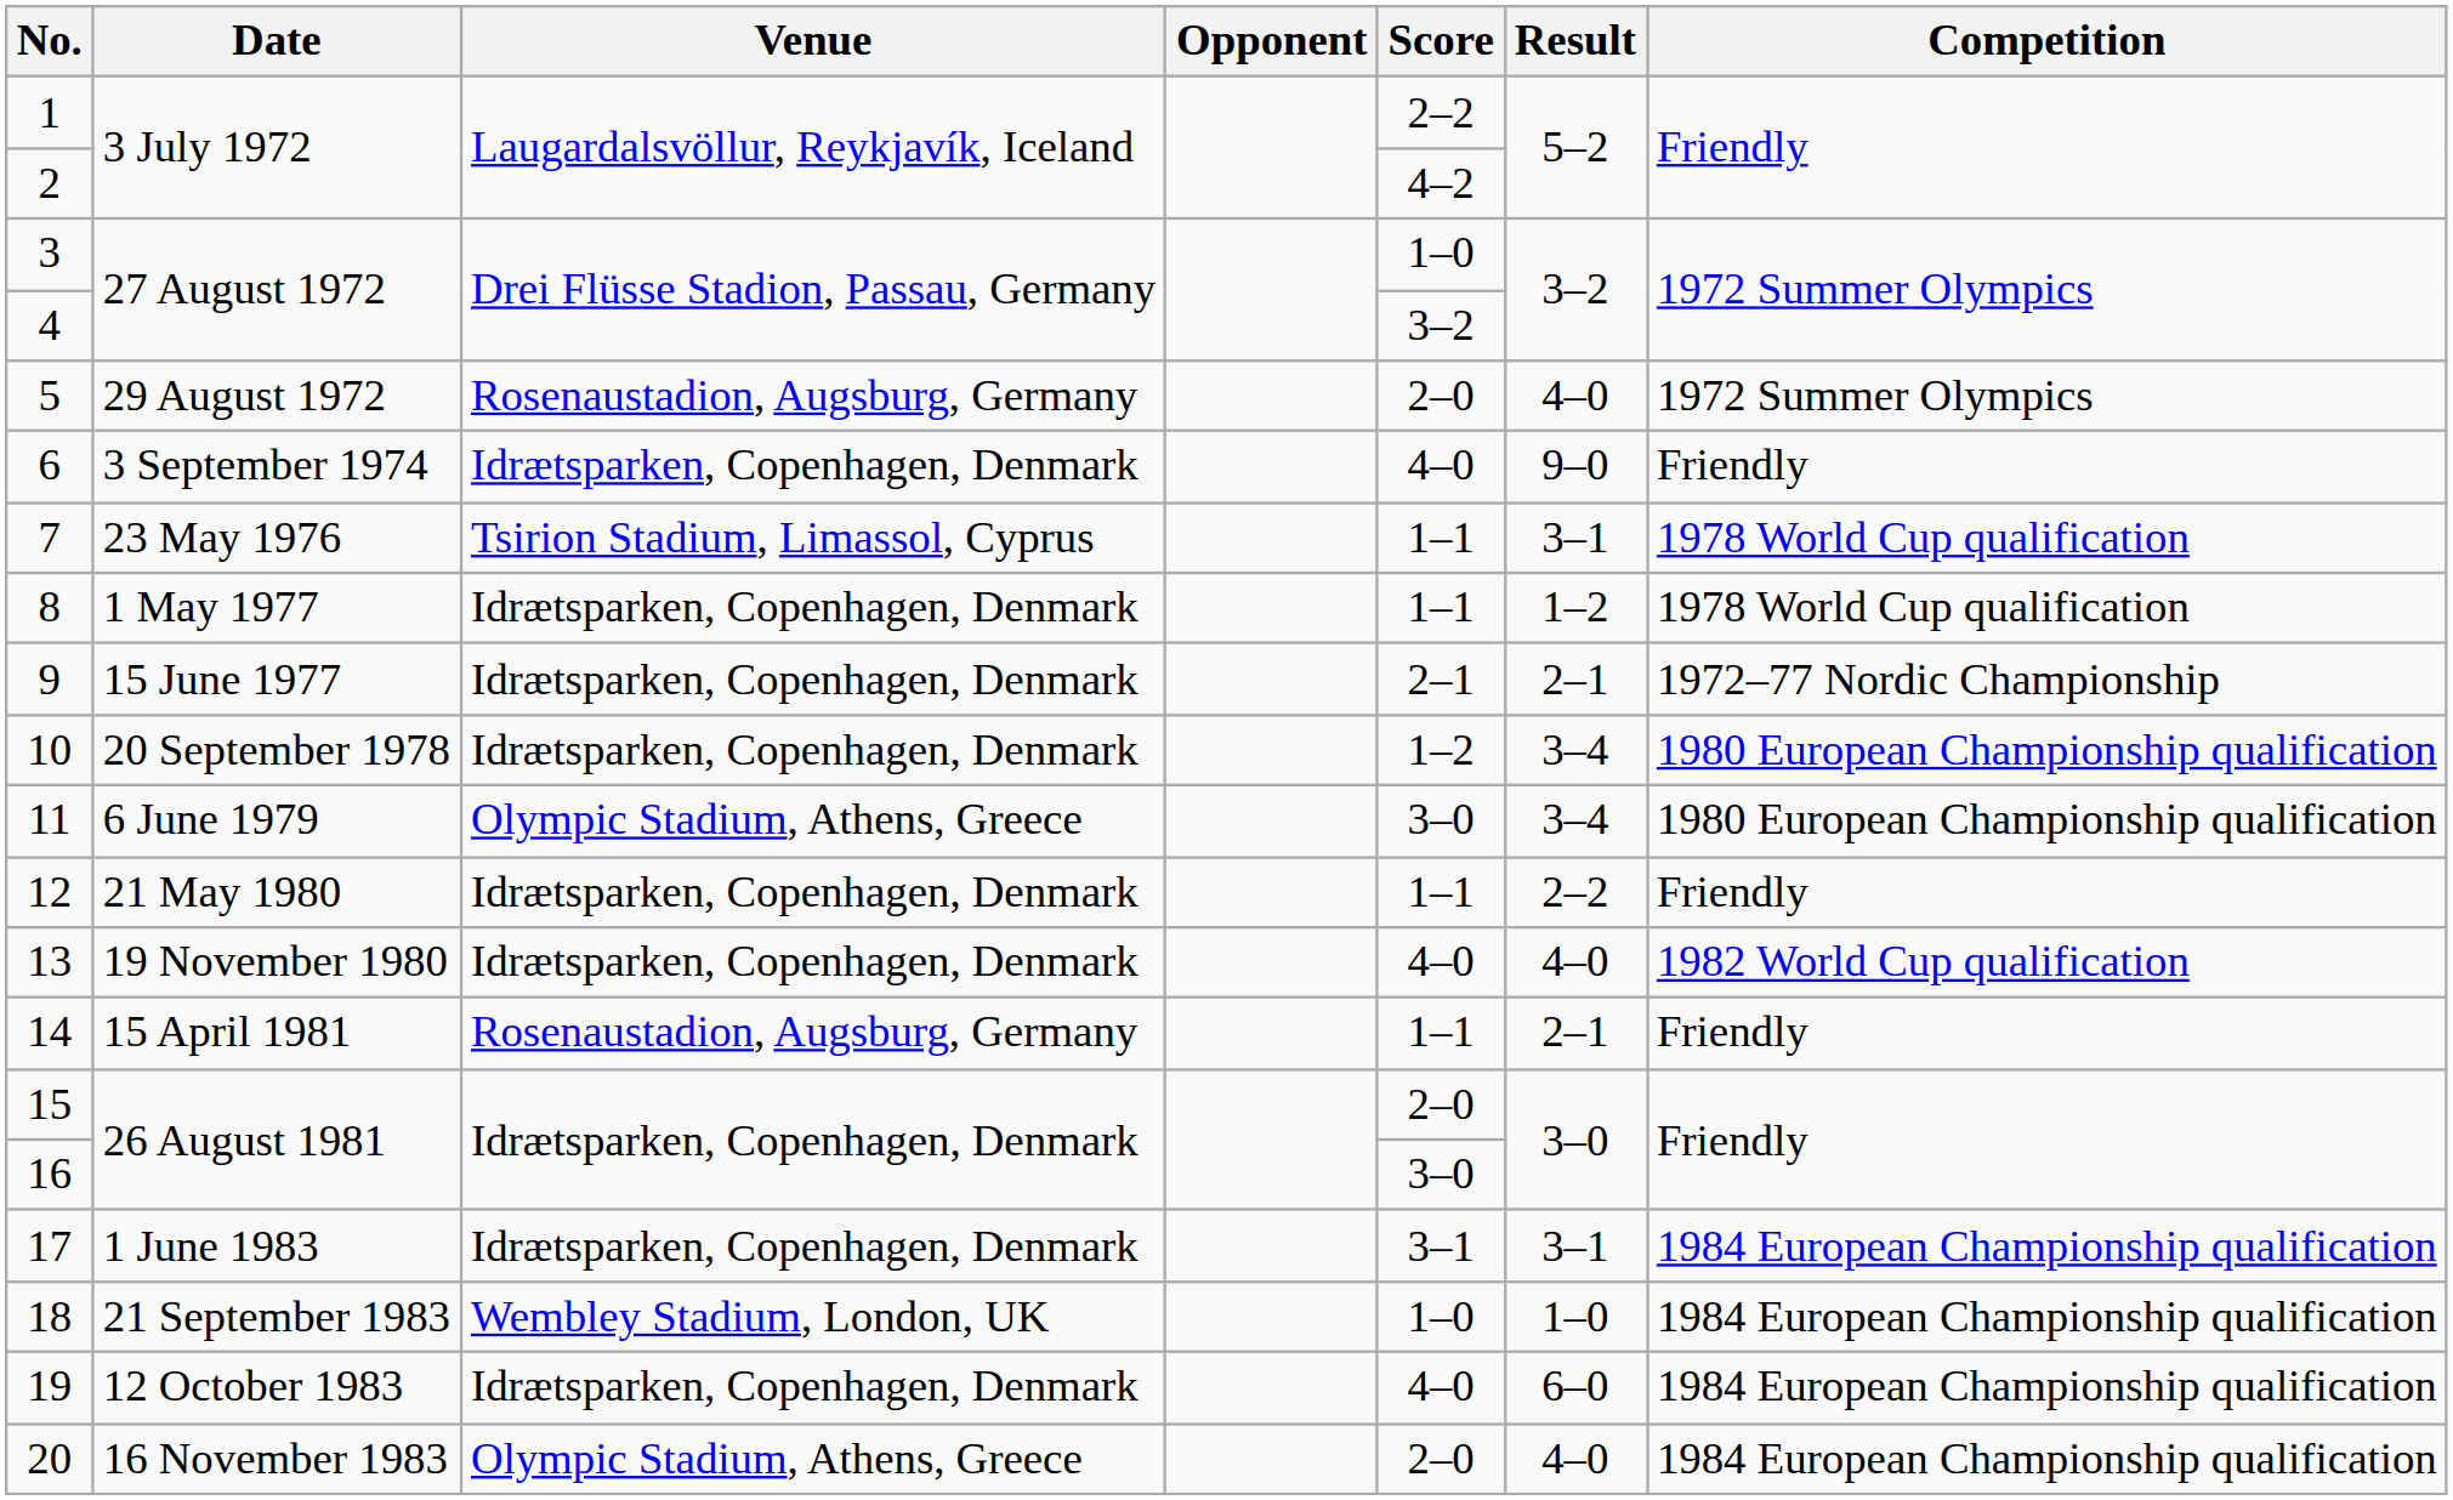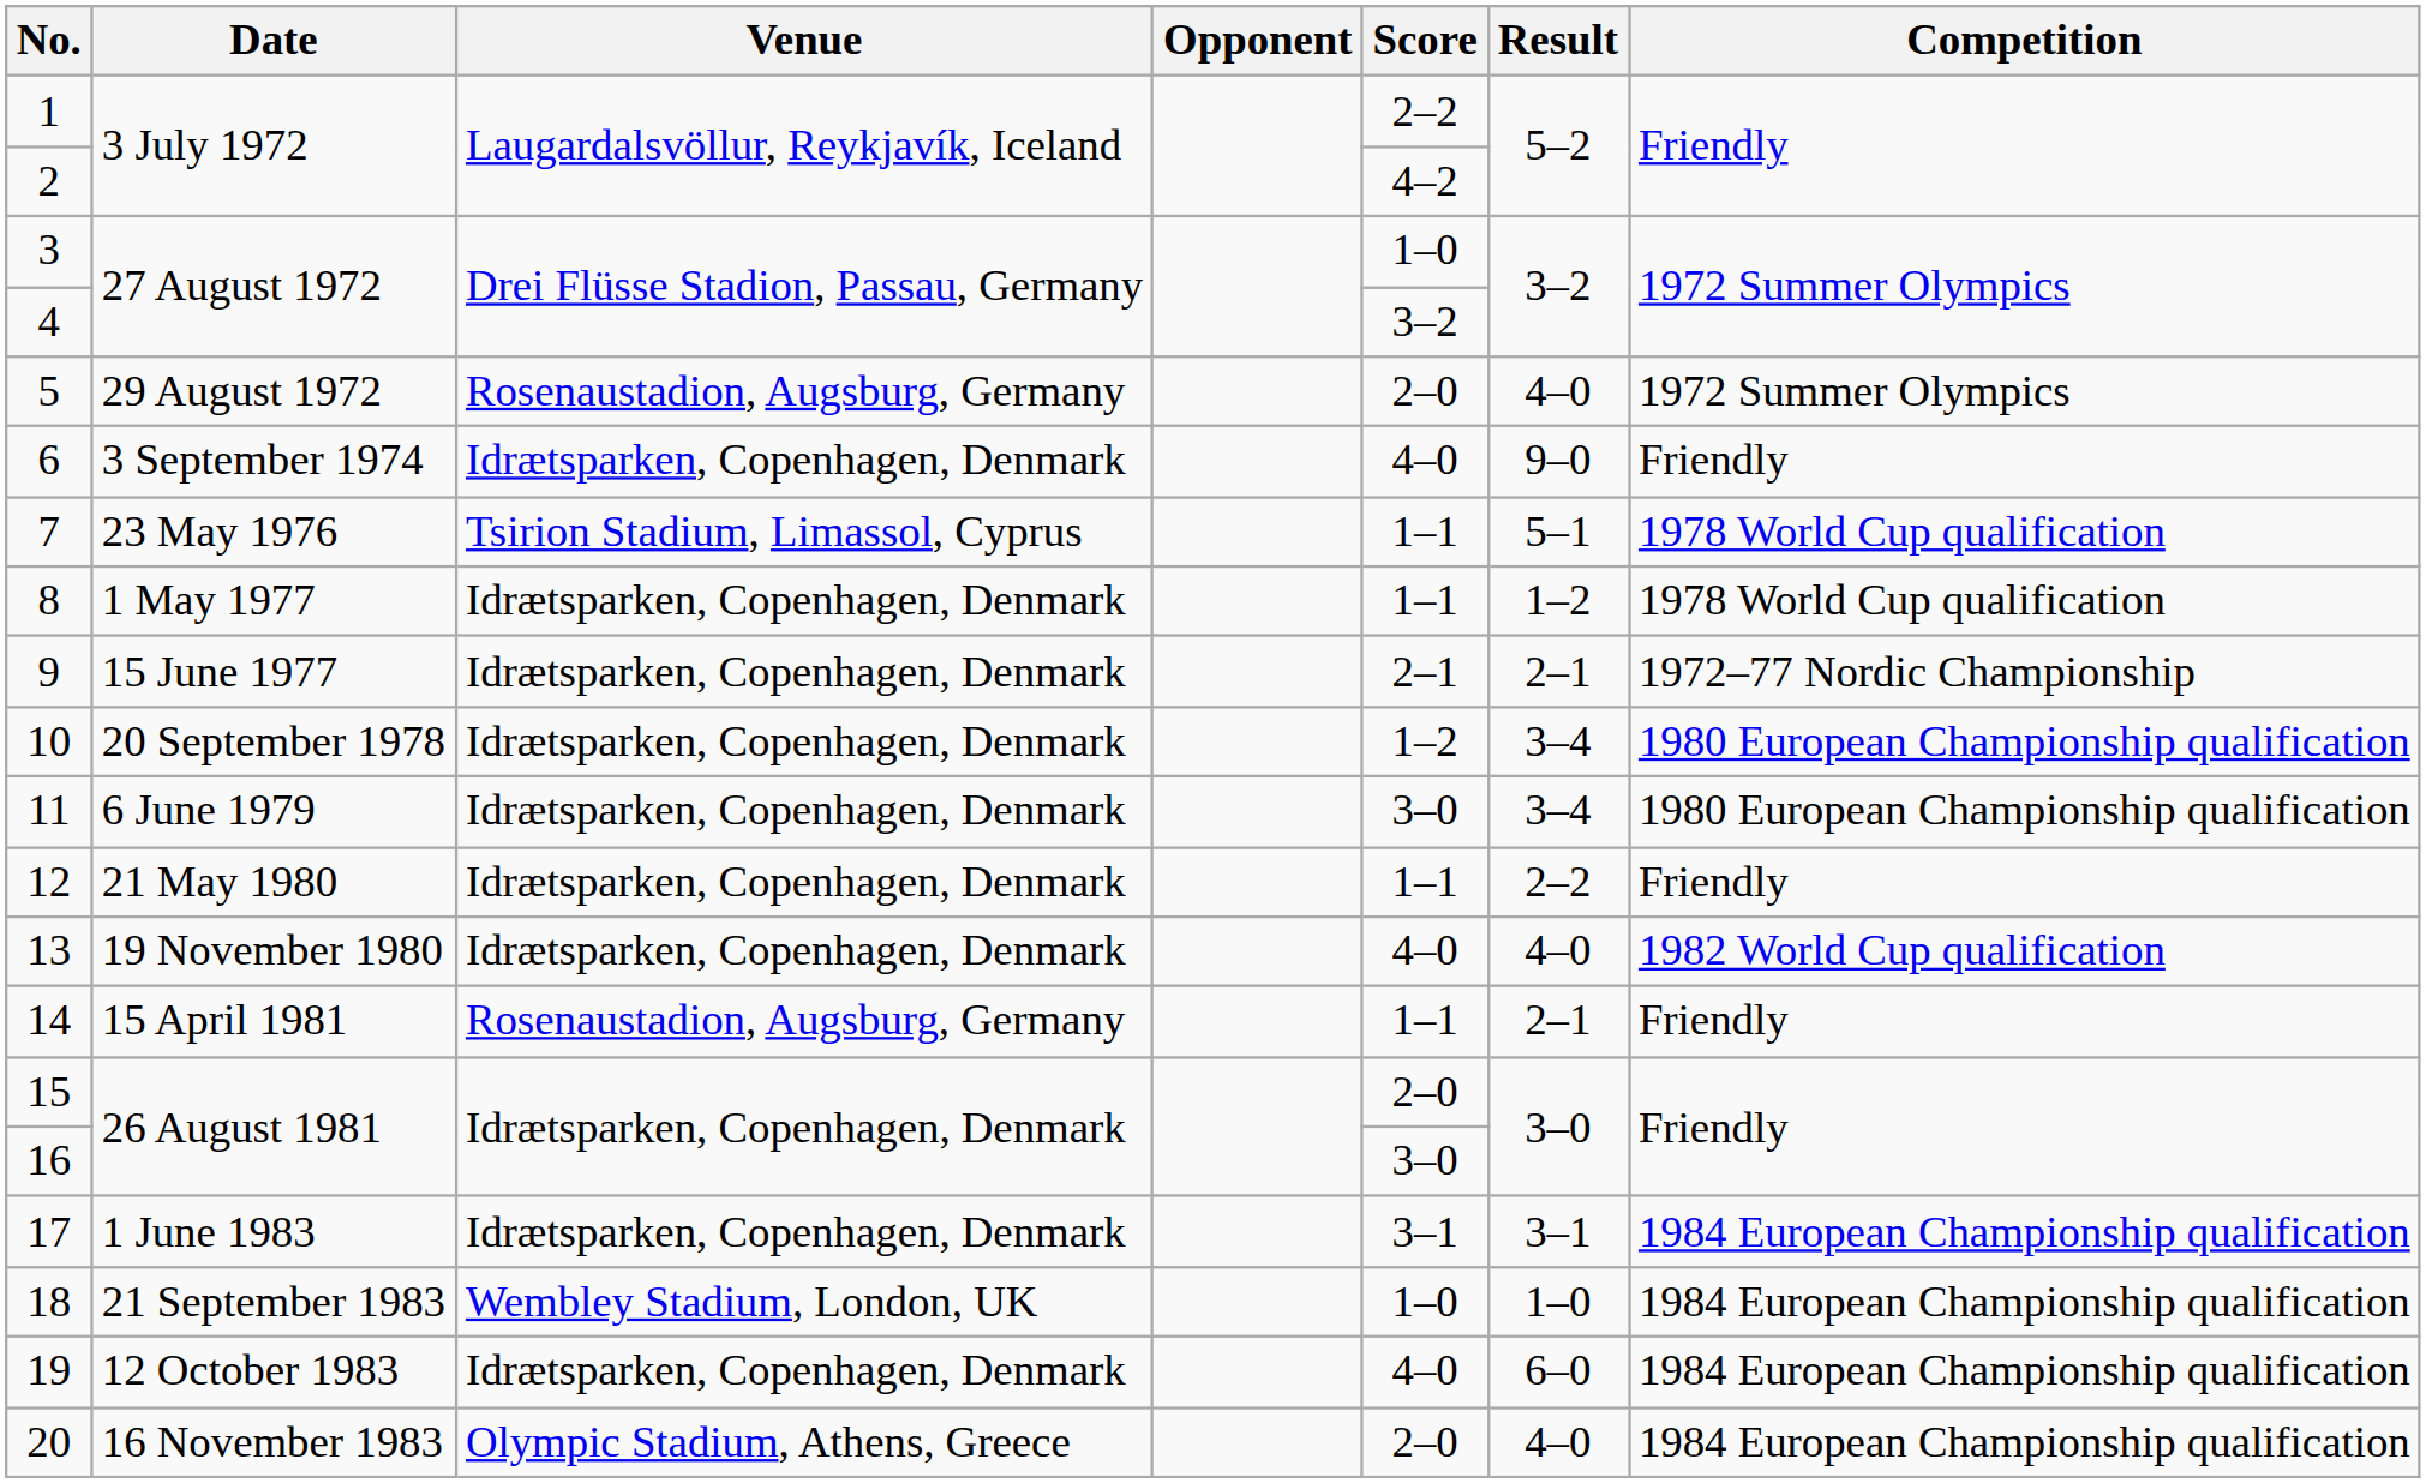 <table class="wikitable sortable">
 <tr>
 <th scope="col">No.</th>
 <th scope="col">Date</th>
 <th scope="col">Venue</th>
 <th scope="col">Opponent</th>
 <th scope="col">Score</th>
 <th scope="col">Result</th>
 <th scope="col">Competition</th>
 </tr>
 <tr>
 <td align="center">1</td>
 <td rowspan="2">3 July 1972</td>
 <td rowspan="2"><a href='#'>Laugardalsvöllur</a>, <a href='#'>Reykjavík</a>, Iceland</td>
 <td rowspan="2"></td>
 <td align="center">2–2</td>
 <td rowspan="2" style="text-align:center">5–2</td>
 <td rowspan="2"><a href='#'>Friendly</a></td>
 </tr>
 <tr>
 <td align="center">2</td>
 <td align="center">4–2</td>
 </tr>
 <tr>
 <td align="center">3</td>
 <td rowspan="2">27 August 1972</td>
 <td rowspan="2"><a href='#'>Drei Flüsse Stadion</a>, <a href='#'>Passau</a>, Germany</td>
 <td rowspan="2"></td>
 <td align="center">1–0</td>
 <td rowspan="2" style="text-align:center">3–2</td>
 <td rowspan="2"><a href='#'>1972 Summer Olympics</a></td>
 </tr>
 <tr>
 <td align="center">4</td>
 <td align="center">3–2</td>
 </tr>
 <tr>
 <td align="center">5</td>
 <td>29 August 1972</td>
 <td><a href='#'>Rosenaustadion</a>, <a href='#'>Augsburg</a>, Germany</td>
 <td></td>
 <td align="center">2–0</td>
 <td align="center">4–0</td>
 <td>1972 Summer Olympics</td>
 </tr>
 <tr>
 <td align="center">6</td>
 <td>3 September 1974</td>
 <td><a href='#'>Idrætsparken</a>, Copenhagen, Denmark</td>
 <td></td>
 <td align="center">4–0</td>
 <td align="center">9–0</td>
 <td>Friendly</td>
 </tr>
 <tr>
 <td align="center">7</td>
 <td>23 May 1976</td>
 <td><a href='#'>Tsirion Stadium</a>, <a href='#'>Limassol</a>, Cyprus</td>
 <td></td>
 <td align="center">1–1</td>
-<td align="center">3–1</td>
+<td align="center">5–1</td>
 <td><a href='#'>1978 World Cup qualification</a></td>
 </tr>
 <tr>
 <td align="center">8</td>
 <td>1 May 1977</td>
 <td>Idrætsparken, Copenhagen, Denmark</td>
 <td></td>
 <td align="center">1–1</td>
 <td align="center">1–2</td>
 <td>1978 World Cup qualification</td>
 </tr>
 <tr>
 <td align="center">9</td>
 <td>15 June 1977</td>
 <td>Idrætsparken, Copenhagen, Denmark</td>
 <td></td>
 <td align="center">2–1</td>
 <td align="center">2–1</td>
 <td>1972–77 Nordic Championship</td>
 </tr>
 <tr>
 <td align="center">10</td>
 <td>20 September 1978</td>
 <td>Idrætsparken, Copenhagen, Denmark</td>
 <td></td>
 <td align="center">1–2</td>
 <td align="center">3–4</td>
 <td><a href='#'>1980 European Championship qualification</a></td>
 </tr>
 <tr>
 <td align="center">11</td>
 <td>6 June 1979</td>
-<td><a href='#'>Olympic Stadium</a>, Athens, Greece</td>
+<td>Idrætsparken, Copenhagen, Denmark</td>
 <td></td>
 <td align="center">3–0</td>
 <td align="center">3–4</td>
 <td>1980 European Championship qualification</td>
 </tr>
 <tr>
 <td align="center">12</td>
 <td>21 May 1980</td>
 <td>Idrætsparken, Copenhagen, Denmark</td>
 <td></td>
 <td align="center">1–1</td>
 <td align="center">2–2</td>
 <td>Friendly</td>
 </tr>
 <tr>
 <td align="center">13</td>
 <td>19 November 1980</td>
 <td>Idrætsparken, Copenhagen, Denmark</td>
 <td></td>
 <td align="center">4–0</td>
 <td align="center">4–0</td>
 <td><a href='#'>1982 World Cup qualification</a></td>
 </tr>
 <tr>
 <td align="center">14</td>
 <td>15 April 1981</td>
 <td><a href='#'>Rosenaustadion</a>, <a href='#'>Augsburg</a>, Germany</td>
 <td></td>
 <td align="center">1–1</td>
 <td align="center">2–1</td>
 <td>Friendly</td>
 </tr>
 <tr>
 <td align="center">15</td>
 <td rowspan="2">26 August 1981</td>
 <td rowspan="2">Idrætsparken, Copenhagen, Denmark</td>
 <td rowspan="2"></td>
 <td align="center">2–0</td>
 <td rowspan="2" style="text-align:center">3–0</td>
 <td rowspan="2">Friendly</td>
 </tr>
 <tr>
 <td align="center">16</td>
 <td align="center">3–0</td>
 </tr>
 <tr>
 <td align="center">17</td>
 <td>1 June 1983</td>
 <td>Idrætsparken, Copenhagen, Denmark</td>
 <td></td>
 <td align="center">3–1</td>
 <td align="center">3–1</td>
 <td><a href='#'>1984 European Championship qualification</a></td>
 </tr>
 <tr>
 <td align="center">18</td>
 <td>21 September 1983</td>
 <td><a href='#'>Wembley Stadium</a>, London, UK</td>
 <td></td>
 <td align="center">1–0</td>
 <td align="center">1–0</td>
 <td>1984 European Championship qualification</td>
 </tr>
 <tr>
 <td align="center">19</td>
 <td>12 October 1983</td>
 <td>Idrætsparken, Copenhagen, Denmark</td>
 <td></td>
 <td align="center">4–0</td>
 <td align="center">6–0</td>
 <td>1984 European Championship qualification</td>
 </tr>
 <tr>
 <td align="center">20</td>
 <td>16 November 1983</td>
 <td><a href='#'>Olympic Stadium</a>, Athens, Greece</td>
 <td></td>
 <td align="center">2–0</td>
 <td align="center">4–0</td>
 <td>1984 European Championship qualification</td>
 </tr>
 </table>
